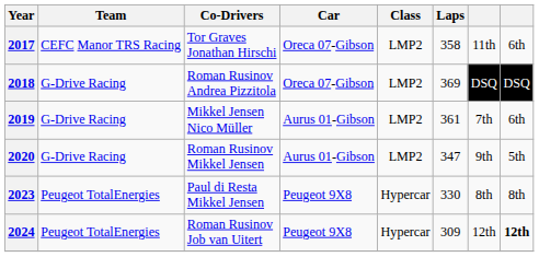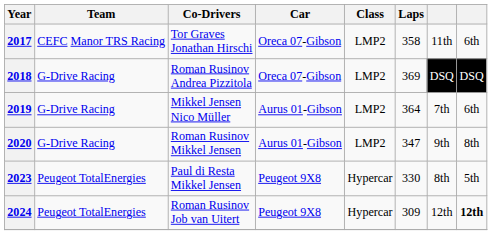 <table class="wikitable" style="text-align:center; font-size:85%">
 <tr>
 <th>Year</th>
 <th>Team</th>
 <th>Co-Drivers</th>
 <th>Car</th>
 <th>Class</th>
 <th>Laps</th>
 <th></th>
 <th></th>
 </tr>
 <tr>
 <th><a href='#'>2017</a></th>
 <td align="left" nowrap> <a href='#'>CEFC</a> <a href='#'>Manor TRS Racing</a></td>
 <td align="left" nowrap> <a href='#'>Tor Graves</a><br> <a href='#'>Jonathan Hirschi</a></td>
 <td align="left" nowrap><a href='#'>Oreca 07</a>-<a href='#'>Gibson</a></td>
 <td>LMP2</td>
 <td>358</td>
 <td>11th</td>
 <td>6th</td>
 </tr>
 <tr>
 <th><a href='#'>2018</a></th>
 <td align="left" nowrap> <a href='#'>G-Drive Racing</a></td>
 <td align="left" nowrap> <a href='#'>Roman Rusinov</a><br> <a href='#'>Andrea Pizzitola</a></td>
 <td align="left" nowrap><a href='#'>Oreca 07</a>-<a href='#'>Gibson</a></td>
 <td>LMP2</td>
 <td>369</td>
 <td style="background:#000000; color:white">DSQ</td>
 <td style="background:#000000; color:white">DSQ</td>
 </tr>
 <tr>
 <th><a href='#'>2019</a></th>
 <td align="left" nowrap> <a href='#'>G-Drive Racing</a></td>
 <td align="left"> <a href='#'>Mikkel Jensen</a><br> <a href='#'>Nico Müller</a></td>
 <td align="left" nowrap><a href='#'>Aurus 01</a>-<a href='#'>Gibson</a></td>
 <td>LMP2</td>
-<td>361</td>
+<td>364</td>
 <td>7th</td>
 <td>6th</td>
 </tr>
 <tr>
 <th><a href='#'>2020</a></th>
 <td align="left" nowrap> <a href='#'>G-Drive Racing</a></td>
 <td align="left" nowrap> <a href='#'>Roman Rusinov</a><br> <a href='#'>Mikkel Jensen</a></td>
 <td align="left" nowrap><a href='#'>Aurus 01</a>-<a href='#'>Gibson</a></td>
 <td>LMP2</td>
 <td>347</td>
 <td>9th</td>
-<td>5th</td>
+<td>8th</td>
 </tr>
 <tr>
 <th><a href='#'>2023</a></th>
 <td align="left" nowrap> <a href='#'>Peugeot TotalEnergies</a></td>
 <td align="left" nowrap> <a href='#'>Paul di Resta</a><br> <a href='#'>Mikkel Jensen</a></td>
 <td align="left" nowrap><a href='#'>Peugeot 9X8</a></td>
 <td>Hypercar</td>
 <td>330</td>
 <td>8th</td>
-<td>8th</td>
+<td>5th</td>
 </tr>
 <tr>
 <th><a href='#'>2024</a></th>
 <td align="left"> <a href='#'>Peugeot TotalEnergies</a></td>
 <td align="left" nowrap> <a href='#'>Roman Rusinov</a><br> <a href='#'>Job van Uitert</a></td>
 <td align="left"><a href='#'>Peugeot 9X8</a></td>
 <td>Hypercar</td>
 <td>309</td>
 <td>12th</td>
 <td><strong>12th</strong></td>
 </tr>
 <tr>
 </tr>
 </table>
